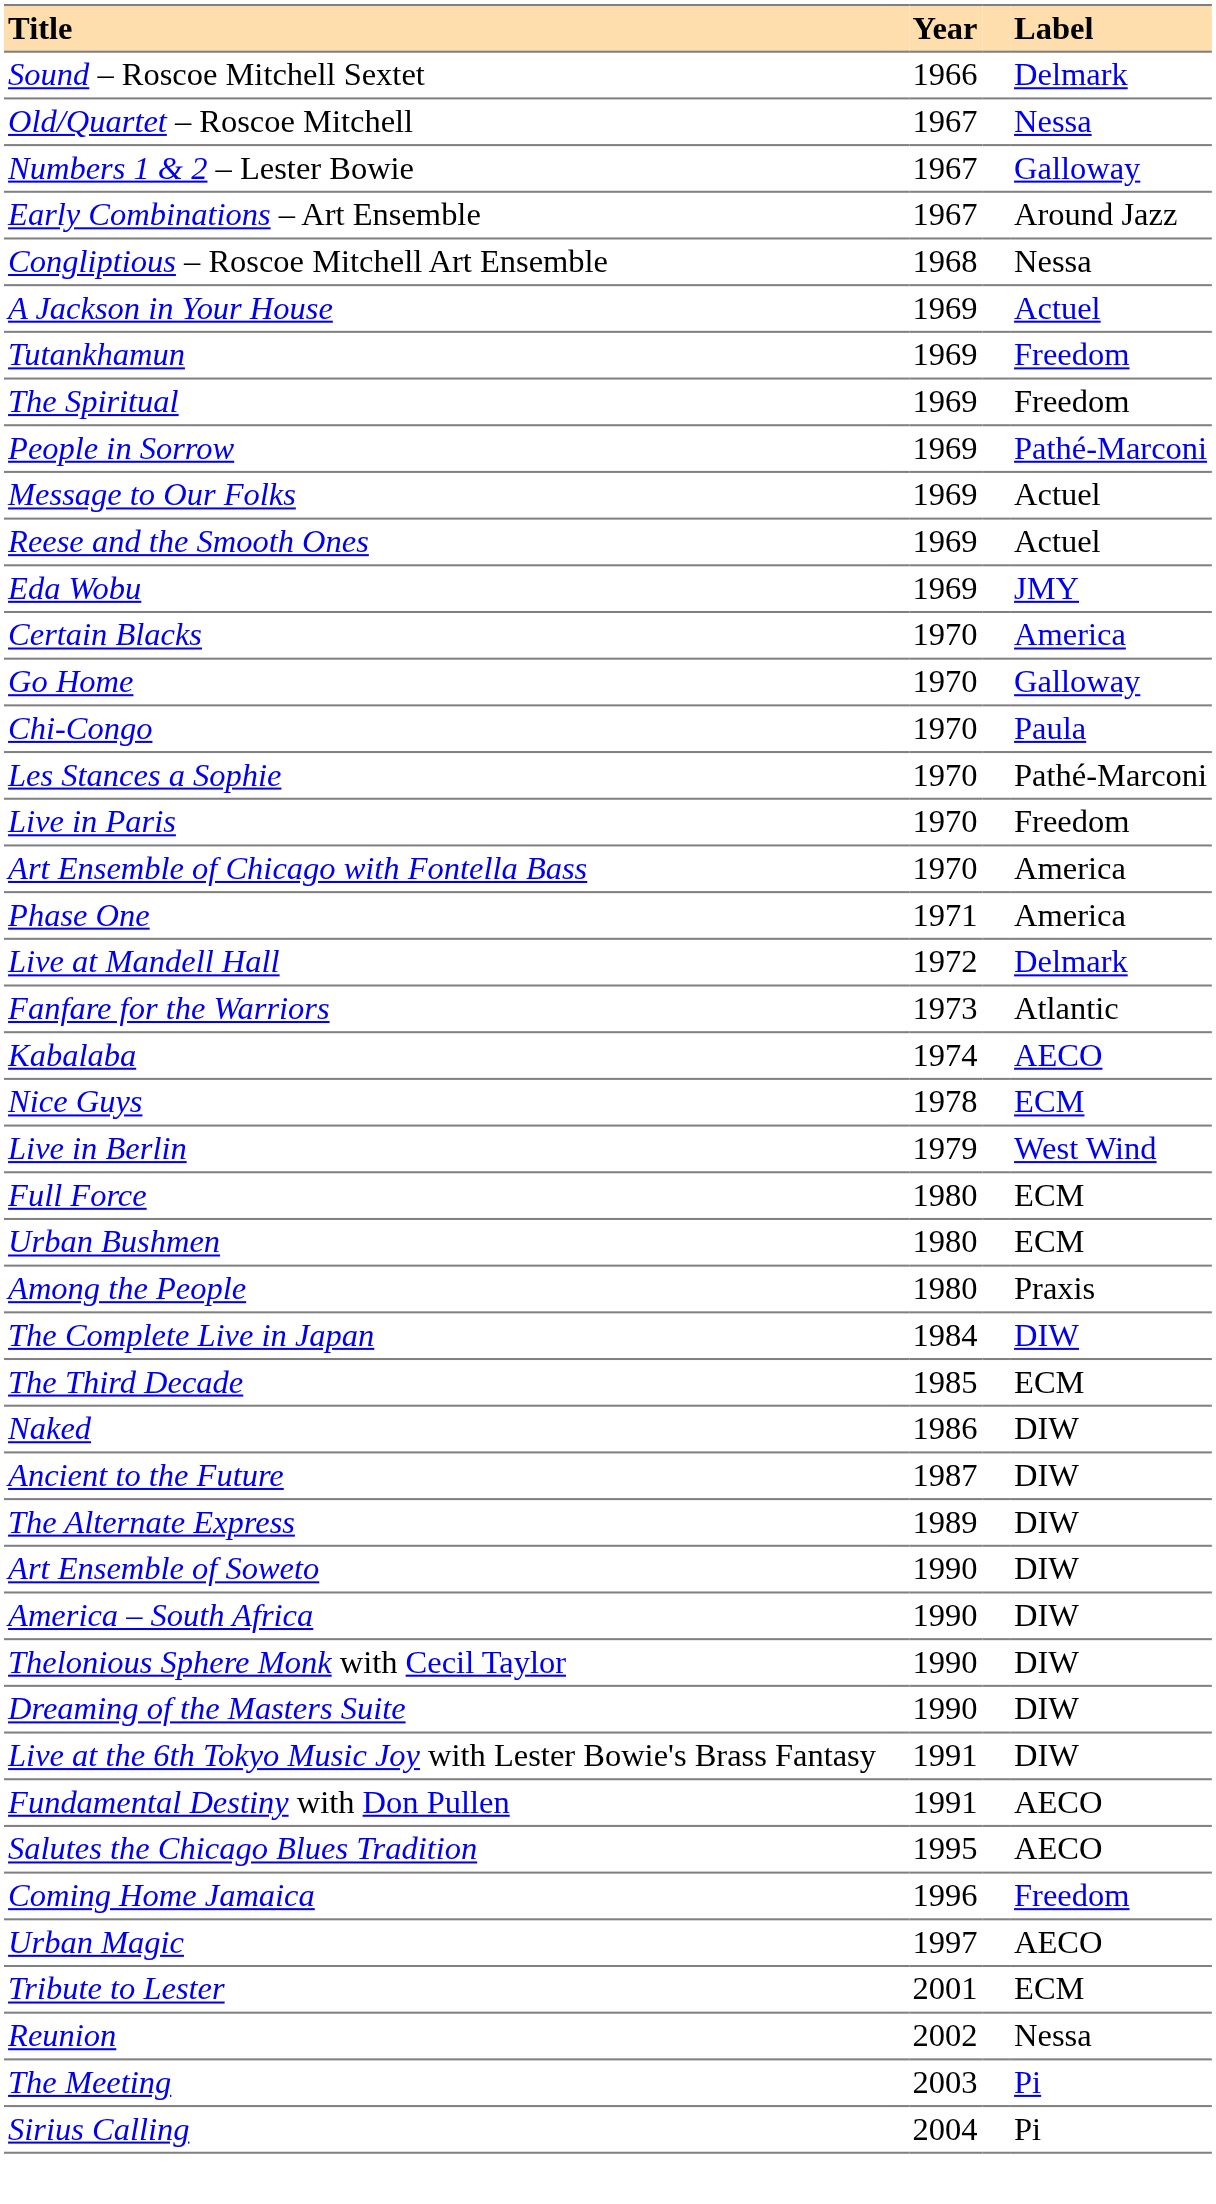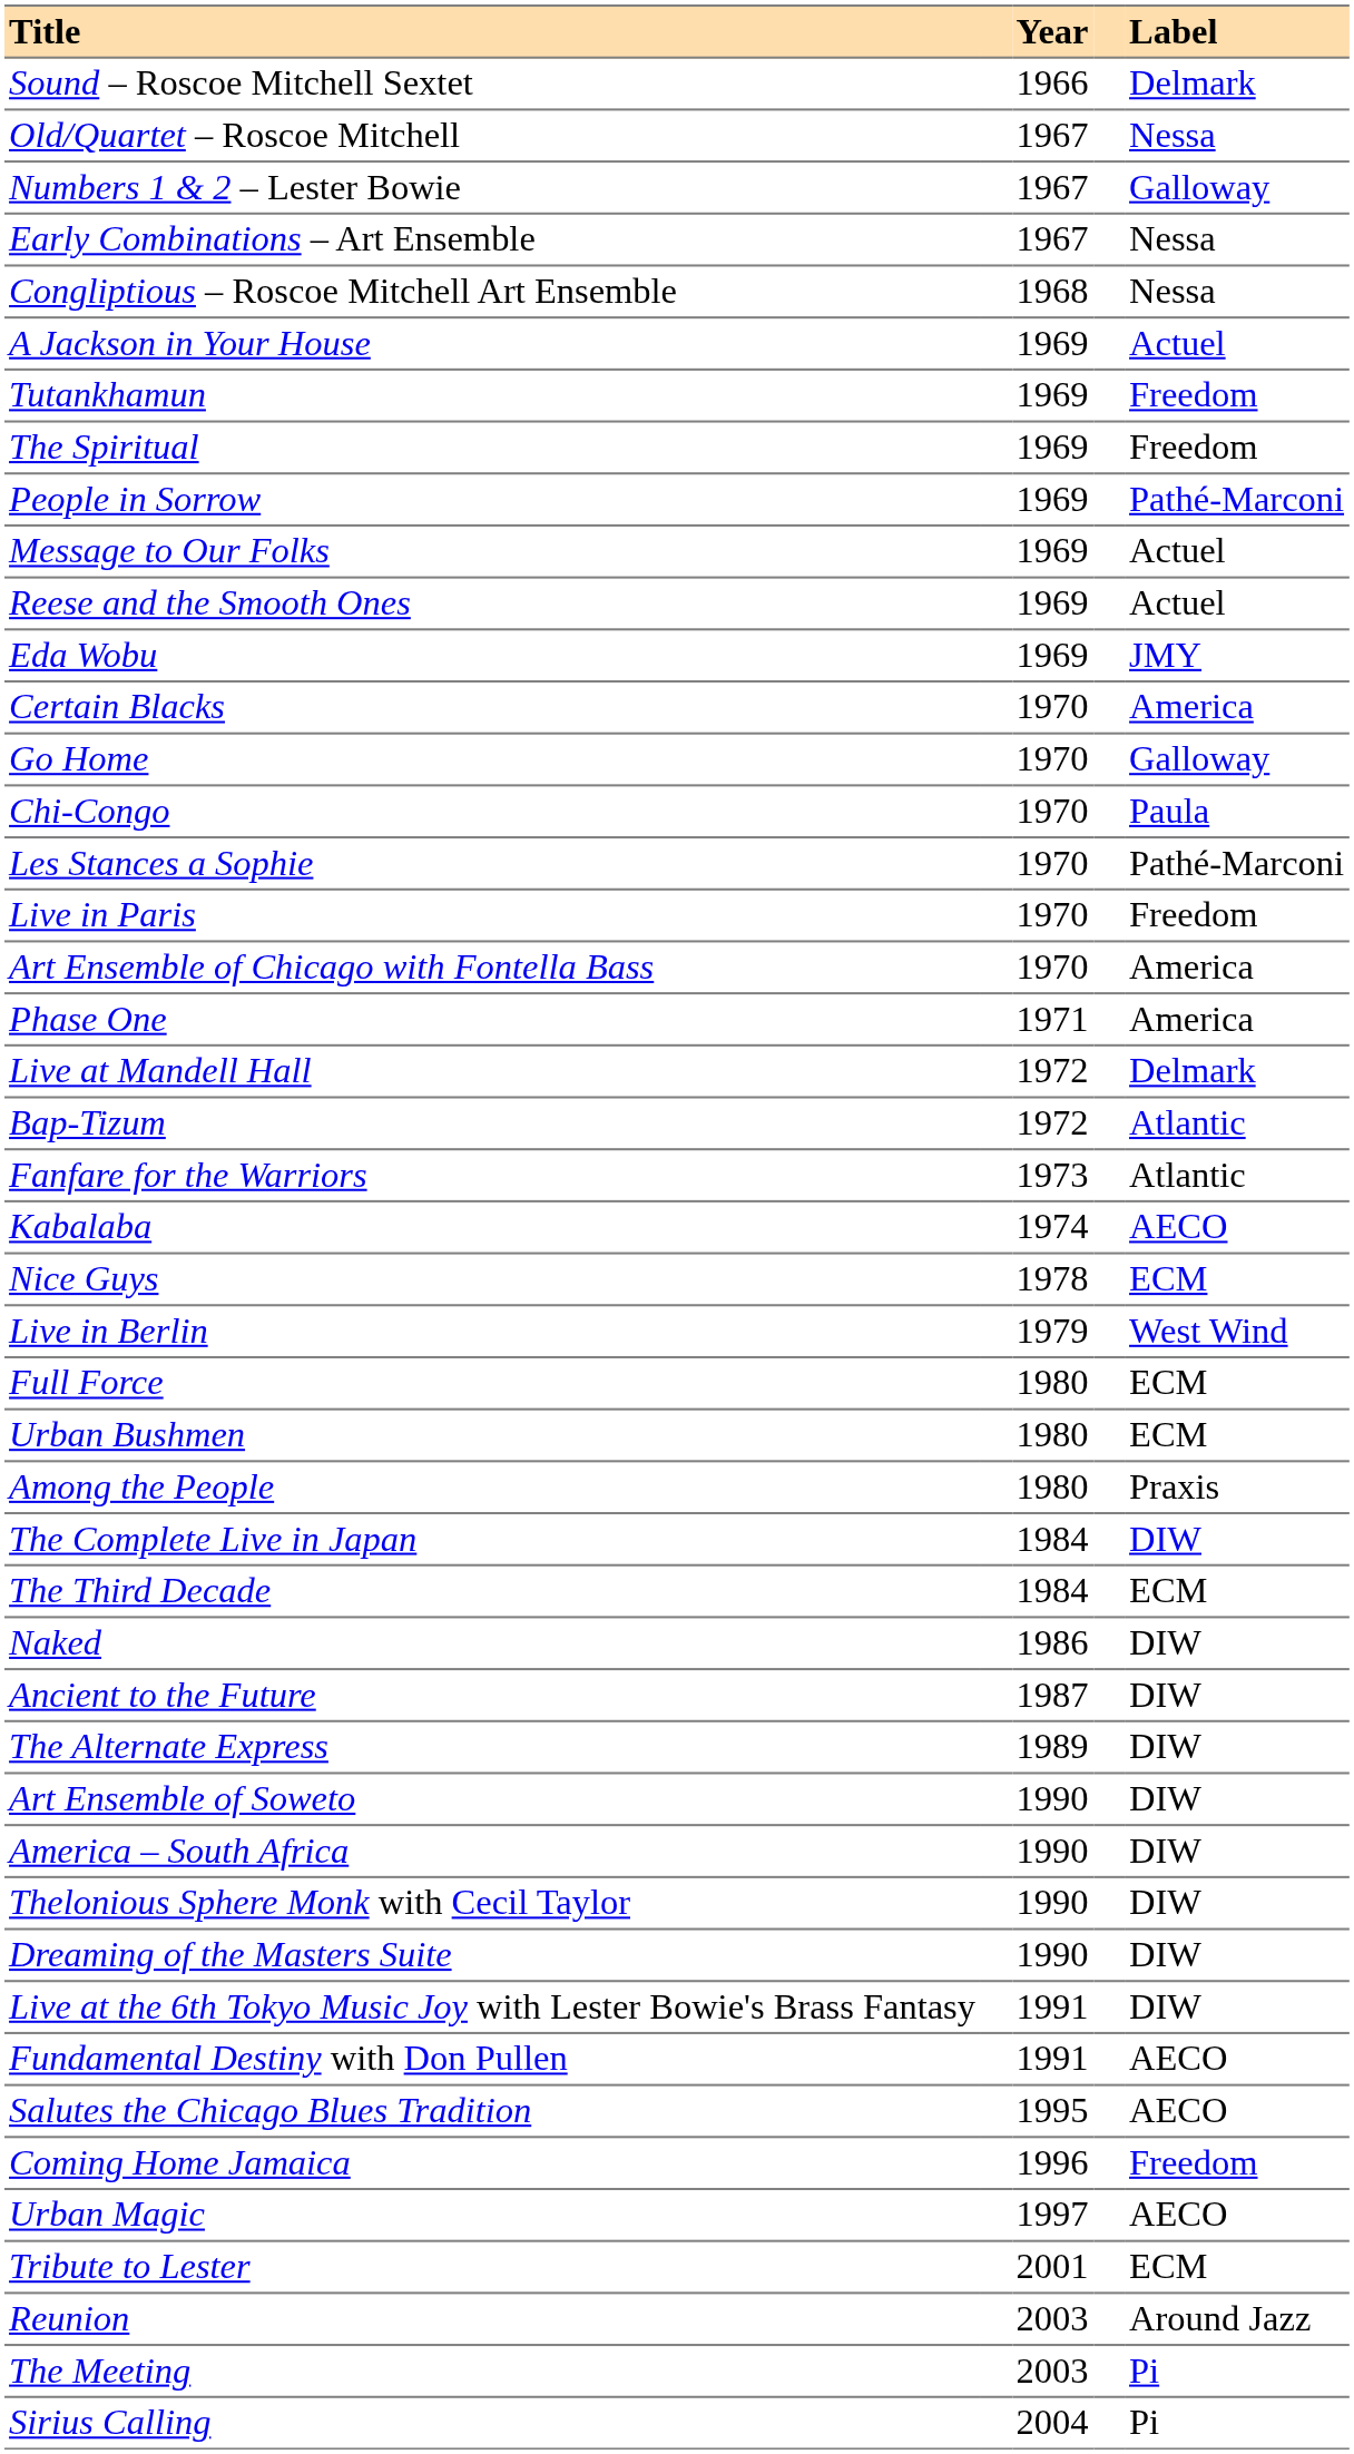 <table cellspacing="0" cellpadding="2" border="0">
 <tr style="background:#ffdead;">
 <th align="left" style="border-bottom:1px solid grey; border-top:1px solid grey;">Title</th>
 <th width="10" style="border-bottom:1px solid grey; border-top:1px solid grey;"></th>
 <th align="left" style="border-bottom:1px solid grey; border-top:1px solid grey;">Year</th>
 <th width="10" style="border-bottom:1px solid grey; border-top:1px solid grey;"></th>
 <th align="left" style="border-bottom:1px solid grey; border-top:1px solid grey;">Label</th>
 </tr>
 <tr>
 <td style="border-bottom:1px solid grey;"><em><a href='#'>Sound</a></em> – Roscoe Mitchell Sextet</td>
 <td style="border-bottom:1px solid grey;"></td>
 <td style="border-bottom:1px solid grey;">1966</td>
 <td style="border-bottom:1px solid grey;"></td>
 <td style="border-bottom:1px solid grey;"><a href='#'>Delmark</a></td>
 </tr>
 <tr>
 <td style="border-bottom:1px solid grey;"><em><a href='#'>Old/Quartet</a></em> – Roscoe Mitchell</td>
 <td style="border-bottom:1px solid grey;"></td>
 <td style="border-bottom:1px solid grey;">1967</td>
 <td style="border-bottom:1px solid grey;"></td>
 <td style="border-bottom:1px solid grey;"><a href='#'>Nessa</a></td>
 </tr>
 <tr>
 <td style="border-bottom:1px solid grey;"><em><a href='#'>Numbers 1 & 2</a></em> – Lester Bowie</td>
 <td style="border-bottom:1px solid grey;"></td>
 <td style="border-bottom:1px solid grey;">1967</td>
 <td style="border-bottom:1px solid grey;"></td>
 <td style="border-bottom:1px solid grey;"><a href='#'>Galloway</a></td>
 </tr>
 <tr>
 <td style="border-bottom:1px solid grey;"><em><a href='#'>Early Combinations</a></em> – Art Ensemble</td>
 <td style="border-bottom:1px solid grey;"></td>
 <td style="border-bottom:1px solid grey;">1967</td>
 <td style="border-bottom:1px solid grey;"></td>
-<td style="border-bottom:1px solid grey;">Around Jazz</td>
+<td style="border-bottom:1px solid grey;">Nessa</td>
 </tr>
 <tr>
 <td style="border-bottom:1px solid grey;"><em><a href='#'>Congliptious</a></em> – Roscoe Mitchell Art Ensemble</td>
 <td style="border-bottom:1px solid grey;"></td>
 <td style="border-bottom:1px solid grey;">1968</td>
 <td style="border-bottom:1px solid grey;"></td>
 <td style="border-bottom:1px solid grey;">Nessa</td>
 </tr>
 <tr>
 <td style="border-bottom:1px solid grey;"><em><a href='#'>A Jackson in Your House</a></em></td>
 <td style="border-bottom:1px solid grey;"></td>
 <td style="border-bottom:1px solid grey;">1969</td>
 <td style="border-bottom:1px solid grey;"></td>
 <td style="border-bottom:1px solid grey;"><a href='#'>Actuel</a></td>
 </tr>
 <tr>
 <td style="border-bottom:1px solid grey;"><em><a href='#'>Tutankhamun</a></em></td>
 <td style="border-bottom:1px solid grey;"></td>
 <td style="border-bottom:1px solid grey;">1969</td>
 <td style="border-bottom:1px solid grey;"></td>
 <td style="border-bottom:1px solid grey;"><a href='#'>Freedom</a></td>
 </tr>
 <tr>
 <td style="border-bottom:1px solid grey;"><em><a href='#'>The Spiritual</a></em></td>
 <td style="border-bottom:1px solid grey;"></td>
 <td style="border-bottom:1px solid grey;">1969</td>
 <td style="border-bottom:1px solid grey;"></td>
 <td style="border-bottom:1px solid grey;">Freedom</td>
 </tr>
 <tr>
 <td style="border-bottom:1px solid grey;"><em><a href='#'>People in Sorrow</a></em></td>
 <td style="border-bottom:1px solid grey;"></td>
 <td style="border-bottom:1px solid grey;">1969</td>
 <td style="border-bottom:1px solid grey;"></td>
 <td style="border-bottom:1px solid grey;"><a href='#'>Pathé-Marconi</a></td>
 </tr>
 <tr>
 <td style="border-bottom:1px solid grey;"><em><a href='#'>Message to Our Folks</a></em></td>
 <td style="border-bottom:1px solid grey;"></td>
 <td style="border-bottom:1px solid grey;">1969</td>
 <td style="border-bottom:1px solid grey;"></td>
 <td style="border-bottom:1px solid grey;">Actuel</td>
 </tr>
 <tr>
 <td style="border-bottom:1px solid grey;"><em><a href='#'>Reese and the Smooth Ones</a></em></td>
 <td style="border-bottom:1px solid grey;"></td>
 <td style="border-bottom:1px solid grey;">1969</td>
 <td style="border-bottom:1px solid grey;"></td>
 <td style="border-bottom:1px solid grey;">Actuel</td>
 </tr>
 <tr>
 <td style="border-bottom:1px solid grey;"><em><a href='#'>Eda Wobu</a></em></td>
 <td style="border-bottom:1px solid grey;"></td>
 <td style="border-bottom:1px solid grey;">1969</td>
 <td style="border-bottom:1px solid grey;"></td>
 <td style="border-bottom:1px solid grey;"><a href='#'>JMY</a></td>
 </tr>
 <tr>
 <td style="border-bottom:1px solid grey;"><em><a href='#'>Certain Blacks</a></em></td>
 <td style="border-bottom:1px solid grey;"></td>
 <td style="border-bottom:1px solid grey;">1970</td>
 <td style="border-bottom:1px solid grey;"></td>
 <td style="border-bottom:1px solid grey;"><a href='#'>America</a></td>
 </tr>
 <tr>
 <td style="border-bottom:1px solid grey;"><em><a href='#'>Go Home</a></em></td>
 <td style="border-bottom:1px solid grey;"></td>
 <td style="border-bottom:1px solid grey;">1970</td>
 <td style="border-bottom:1px solid grey;"></td>
 <td style="border-bottom:1px solid grey;"><a href='#'>Galloway</a></td>
 </tr>
 <tr>
 <td style="border-bottom:1px solid grey;"><em><a href='#'>Chi-Congo</a></em></td>
 <td style="border-bottom:1px solid grey;"></td>
 <td style="border-bottom:1px solid grey;">1970</td>
 <td style="border-bottom:1px solid grey;"></td>
 <td style="border-bottom:1px solid grey;"><a href='#'>Paula</a></td>
 </tr>
 <tr>
 <td style="border-bottom:1px solid grey;"><em><a href='#'>Les Stances a Sophie</a></em></td>
 <td style="border-bottom:1px solid grey;"></td>
 <td style="border-bottom:1px solid grey;">1970</td>
 <td style="border-bottom:1px solid grey;"></td>
 <td style="border-bottom:1px solid grey;">Pathé-Marconi</td>
 </tr>
 <tr>
 <td style="border-bottom:1px solid grey;"><em><a href='#'>Live in Paris</a></em></td>
 <td style="border-bottom:1px solid grey;"></td>
 <td style="border-bottom:1px solid grey;">1970</td>
 <td style="border-bottom:1px solid grey;"></td>
 <td style="border-bottom:1px solid grey;">Freedom</td>
 </tr>
 <tr>
 <td style="border-bottom:1px solid grey;"><em><a href='#'>Art Ensemble of Chicago with Fontella Bass</a></em></td>
 <td style="border-bottom:1px solid grey;"></td>
 <td style="border-bottom:1px solid grey;">1970</td>
 <td style="border-bottom:1px solid grey;"></td>
 <td style="border-bottom:1px solid grey;">America</td>
 </tr>
 <tr>
 <td style="border-bottom:1px solid grey;"><em><a href='#'>Phase One</a></em></td>
 <td style="border-bottom:1px solid grey;"></td>
 <td style="border-bottom:1px solid grey;">1971</td>
 <td style="border-bottom:1px solid grey;"></td>
 <td style="border-bottom:1px solid grey;">America</td>
 </tr>
 <tr>
 <td style="border-bottom:1px solid grey;"><em><a href='#'>Live at Mandell Hall</a></em></td>
 <td style="border-bottom:1px solid grey;"></td>
 <td style="border-bottom:1px solid grey;">1972</td>
 <td style="border-bottom:1px solid grey;"></td>
 <td style="border-bottom:1px solid grey;"><a href='#'>Delmark</a></td>
 </tr>
 <tr>
+<td style="border-bottom:1px solid grey;"><em><a href='#'>Bap-Tizum</a></em></td>
+<td style="border-bottom:1px solid grey;"></td>
+<td style="border-bottom:1px solid grey;">1972</td>
+<td style="border-bottom:1px solid grey;"></td>
+<td style="border-bottom:1px solid grey;"><a href='#'>Atlantic</a></td>
+</tr>
+<tr>
 <td style="border-bottom:1px solid grey;"><em><a href='#'>Fanfare for the Warriors</a></em></td>
 <td style="border-bottom:1px solid grey;"></td>
 <td style="border-bottom:1px solid grey;">1973</td>
 <td style="border-bottom:1px solid grey;"></td>
 <td style="border-bottom:1px solid grey;">Atlantic</td>
 </tr>
 <tr>
 <td style="border-bottom:1px solid grey;"><em><a href='#'>Kabalaba</a></em></td>
 <td style="border-bottom:1px solid grey;"></td>
 <td style="border-bottom:1px solid grey;">1974</td>
 <td style="border-bottom:1px solid grey;"></td>
 <td style="border-bottom:1px solid grey;"><a href='#'>AECO</a></td>
 </tr>
 <tr>
 <td style="border-bottom:1px solid grey;"><em><a href='#'>Nice Guys</a></em></td>
 <td style="border-bottom:1px solid grey;"></td>
 <td style="border-bottom:1px solid grey;">1978</td>
 <td style="border-bottom:1px solid grey;"></td>
 <td style="border-bottom:1px solid grey;"><a href='#'>ECM</a></td>
 </tr>
 <tr>
 <td style="border-bottom:1px solid grey;"><em><a href='#'>Live in Berlin</a></em></td>
 <td style="border-bottom:1px solid grey;"></td>
 <td style="border-bottom:1px solid grey;">1979</td>
 <td style="border-bottom:1px solid grey;"></td>
 <td style="border-bottom:1px solid grey;"><a href='#'>West Wind</a></td>
 </tr>
 <tr>
 <td style="border-bottom:1px solid grey;"><em><a href='#'>Full Force</a></em></td>
 <td style="border-bottom:1px solid grey;"></td>
 <td style="border-bottom:1px solid grey;">1980</td>
 <td style="border-bottom:1px solid grey;"></td>
 <td style="border-bottom:1px solid grey;">ECM</td>
 </tr>
 <tr>
 <td style="border-bottom:1px solid grey;"><em><a href='#'>Urban Bushmen</a></em></td>
 <td style="border-bottom:1px solid grey;"></td>
 <td style="border-bottom:1px solid grey;">1980</td>
 <td style="border-bottom:1px solid grey;"></td>
 <td style="border-bottom:1px solid grey;">ECM</td>
 </tr>
 <tr>
 <td style="border-bottom:1px solid grey;"><em><a href='#'>Among the People</a></em></td>
 <td style="border-bottom:1px solid grey;"></td>
 <td style="border-bottom:1px solid grey;">1980</td>
 <td style="border-bottom:1px solid grey;"></td>
 <td style="border-bottom:1px solid grey;">Praxis</td>
 </tr>
 <tr>
 <td style="border-bottom:1px solid grey;"><em><a href='#'>The Complete Live in Japan</a></em></td>
 <td style="border-bottom:1px solid grey;"></td>
 <td style="border-bottom:1px solid grey;">1984</td>
 <td style="border-bottom:1px solid grey;"></td>
 <td style="border-bottom:1px solid grey;"><a href='#'>DIW</a></td>
 </tr>
 <tr>
 <td style="border-bottom:1px solid grey;"><em><a href='#'>The Third Decade</a></em></td>
 <td style="border-bottom:1px solid grey;"></td>
-<td style="border-bottom:1px solid grey;">1985</td>
+<td style="border-bottom:1px solid grey;">1984</td>
 <td style="border-bottom:1px solid grey;"></td>
 <td style="border-bottom:1px solid grey;">ECM</td>
 </tr>
 <tr>
 <td style="border-bottom:1px solid grey;"><em><a href='#'>Naked</a></em></td>
 <td style="border-bottom:1px solid grey;"></td>
 <td style="border-bottom:1px solid grey;">1986</td>
 <td style="border-bottom:1px solid grey;"></td>
 <td style="border-bottom:1px solid grey;">DIW</td>
 </tr>
 <tr>
 <td style="border-bottom:1px solid grey;"><em><a href='#'>Ancient to the Future</a></em></td>
 <td style="border-bottom:1px solid grey;"></td>
 <td style="border-bottom:1px solid grey;">1987</td>
 <td style="border-bottom:1px solid grey;"></td>
 <td style="border-bottom:1px solid grey;">DIW</td>
 </tr>
 <tr>
 <td style="border-bottom:1px solid grey;"><em><a href='#'>The Alternate Express</a></em></td>
 <td style="border-bottom:1px solid grey;"></td>
 <td style="border-bottom:1px solid grey;">1989</td>
 <td style="border-bottom:1px solid grey;"></td>
 <td style="border-bottom:1px solid grey;">DIW</td>
 </tr>
 <tr>
 <td style="border-bottom:1px solid grey;"><em><a href='#'>Art Ensemble of Soweto</a></em></td>
 <td style="border-bottom:1px solid grey;"></td>
 <td style="border-bottom:1px solid grey;">1990</td>
 <td style="border-bottom:1px solid grey;"></td>
 <td style="border-bottom:1px solid grey;">DIW</td>
 </tr>
 <tr>
 <td style="border-bottom:1px solid grey;"><em><a href='#'>America – South Africa</a></em></td>
 <td style="border-bottom:1px solid grey;"></td>
 <td style="border-bottom:1px solid grey;">1990</td>
 <td style="border-bottom:1px solid grey;"></td>
 <td style="border-bottom:1px solid grey;">DIW</td>
 </tr>
 <tr>
 <td style="border-bottom:1px solid grey;"><em><a href='#'>Thelonious Sphere Monk</a></em> with <a href='#'>Cecil Taylor</a></td>
 <td style="border-bottom:1px solid grey;"></td>
 <td style="border-bottom:1px solid grey;">1990</td>
 <td style="border-bottom:1px solid grey;"></td>
 <td style="border-bottom:1px solid grey;">DIW</td>
 </tr>
 <tr>
 <td style="border-bottom:1px solid grey;"><em><a href='#'>Dreaming of the Masters Suite</a></em></td>
 <td style="border-bottom:1px solid grey;"></td>
 <td style="border-bottom:1px solid grey;">1990</td>
 <td style="border-bottom:1px solid grey;"></td>
 <td style="border-bottom:1px solid grey;">DIW</td>
 </tr>
 <tr>
 <td style="border-bottom:1px solid grey;"><em><a href='#'>Live at the 6th Tokyo Music Joy</a></em> with Lester Bowie's Brass Fantasy</td>
 <td style="border-bottom:1px solid grey;"></td>
 <td style="border-bottom:1px solid grey;">1991</td>
 <td style="border-bottom:1px solid grey;"></td>
 <td style="border-bottom:1px solid grey;">DIW</td>
 </tr>
 <tr>
 <td style="border-bottom:1px solid grey;"><em><a href='#'>Fundamental Destiny</a></em> with <a href='#'>Don Pullen</a></td>
 <td style="border-bottom:1px solid grey;"></td>
 <td style="border-bottom:1px solid grey;">1991</td>
 <td style="border-bottom:1px solid grey;"></td>
 <td style="border-bottom:1px solid grey;">AECO</td>
 </tr>
 <tr>
 <td style="border-bottom:1px solid grey;"><em><a href='#'>Salutes the Chicago Blues Tradition</a></em></td>
 <td style="border-bottom:1px solid grey;"></td>
 <td style="border-bottom:1px solid grey;">1995</td>
 <td style="border-bottom:1px solid grey;"></td>
 <td style="border-bottom:1px solid grey;">AECO</td>
 </tr>
 <tr>
 <td style="border-bottom:1px solid grey;"><em><a href='#'>Coming Home Jamaica</a></em></td>
 <td style="border-bottom:1px solid grey;"></td>
 <td style="border-bottom:1px solid grey;">1996</td>
 <td style="border-bottom:1px solid grey;"></td>
 <td style="border-bottom:1px solid grey;"><a href='#'>Freedom</a></td>
 </tr>
 <tr>
 <td style="border-bottom:1px solid grey;"><em><a href='#'>Urban Magic</a></em></td>
 <td style="border-bottom:1px solid grey;"></td>
 <td style="border-bottom:1px solid grey;">1997</td>
 <td style="border-bottom:1px solid grey;"></td>
 <td style="border-bottom:1px solid grey;">AECO</td>
 </tr>
 <tr>
 <td style="border-bottom:1px solid grey;"><em><a href='#'>Tribute to Lester</a></em></td>
 <td style="border-bottom:1px solid grey;"></td>
 <td style="border-bottom:1px solid grey;">2001</td>
 <td style="border-bottom:1px solid grey;"></td>
 <td style="border-bottom:1px solid grey;">ECM</td>
 </tr>
 <tr>
 <td style="border-bottom:1px solid grey;"><em><a href='#'>Reunion</a></em></td>
 <td style="border-bottom:1px solid grey;"></td>
-<td style="border-bottom:1px solid grey;">2002</td>
+<td style="border-bottom:1px solid grey;">2003</td>
 <td style="border-bottom:1px solid grey;"></td>
-<td style="border-bottom:1px solid grey;">Nessa</td>
+<td style="border-bottom:1px solid grey;">Around Jazz</td>
 </tr>
 <tr>
 <td style="border-bottom:1px solid grey;"><em><a href='#'>The Meeting</a></em></td>
 <td style="border-bottom:1px solid grey;"></td>
 <td style="border-bottom:1px solid grey;">2003</td>
 <td style="border-bottom:1px solid grey;"></td>
 <td style="border-bottom:1px solid grey;"><a href='#'>Pi</a></td>
 </tr>
 <tr>
 <td style="border-bottom:1px solid grey;"><em><a href='#'>Sirius Calling</a></em></td>
 <td style="border-bottom:1px solid grey;"></td>
 <td style="border-bottom:1px solid grey;">2004</td>
 <td style="border-bottom:1px solid grey;"></td>
 <td style="border-bottom:1px solid grey;">Pi</td>
 </tr>
 </table>
